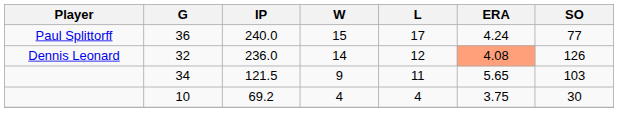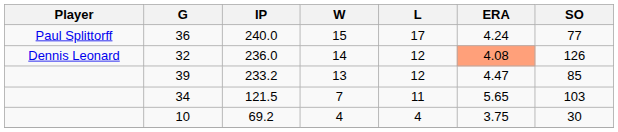 <table class="wikitable sortable">
 <tr>
 <th bgcolor="#DDDDFF" width="16%">Player</th>
 <th bgcolor="#DDDDFF" width="9%">G</th>
 <th bgcolor="#DDDDFF" width="9%">IP</th>
 <th bgcolor="#DDDDFF" width="9%">W</th>
 <th bgcolor="#DDDDFF" width="9%">L</th>
 <th bgcolor="#DDDDFF" width="9%">ERA</th>
 <th bgcolor="#DDDDFF" width="9%">SO</th>
 </tr>
 <tr align="center">
 <td><a href='#'>Paul Splittorff</a></td>
 <td>36</td>
 <td>240.0</td>
 <td>15</td>
 <td>17</td>
 <td>4.24</td>
 <td>77</td>
 </tr>
 <tr align=center>
 <td><a href='#'>Dennis Leonard</a></td>
 <td>32</td>
 <td>236.0</td>
 <td>14</td>
 <td>12</td>
 <td style="background: lightsalmon;">4.08</td>
 <td>126</td>
 </tr>
+<tr align=center>
+<td></td>
+<td>39</td>
+<td>233.2</td>
+<td>13</td>
+<td>12</td>
+<td>4.47</td>
+<td>85</td>
+</tr>
 <tr align="center">
 <td></td>
 <td>34</td>
 <td>121.5</td>
-<td>9</td>
+<td>7</td>
 <td>11</td>
 <td>5.65</td>
 <td>103</td>
 </tr>
 <tr align="center">
 <td></td>
 <td>10</td>
 <td>69.2</td>
 <td>4</td>
 <td>4</td>
 <td>3.75</td>
 <td>30</td>
 </tr>
 <tr align="center">
 </tr>
 </table>
